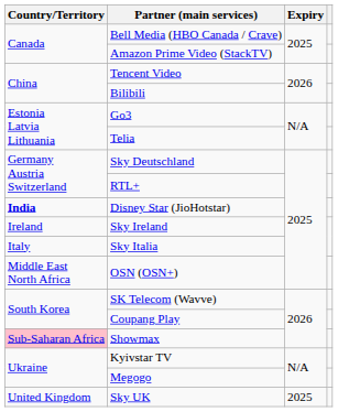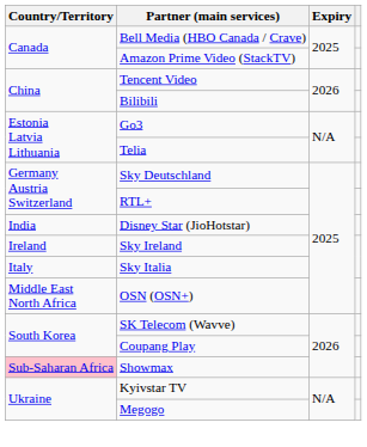 <table class="wikitable sortable plainrowheaders" id="local partners">
 <tr>
 <th scope="col">Country/Territory</th>
 <th scope="col">Partner (main services)</th>
 <th scope="col">Expiry</th>
 <th scope="col"></th>
 </tr>
 <tr>
 <td rowspan="2" scope="row"><a href='#'>Canada</a></td>
 <td><a href='#'>Bell Media</a> (<a href='#'>HBO Canada</a> / <a href='#'>Crave</a>)</td>
 <td rowspan="2">2025</td>
 <td></td>
 </tr>
 <tr>
 <td><a href='#'>Amazon Prime Video</a> (<a href='#'>StackTV</a>)</td>
 <td></td>
 </tr>
 <tr>
 <td rowspan="2" scope="row"><a href='#'>China</a></td>
 <td><a href='#'>Tencent Video</a></td>
 <td rowspan="2">2026</td>
 <td></td>
 </tr>
 <tr>
 <td><a href='#'>Bilibili</a> </td>
 <td></td>
 </tr>
 <tr>
 <td rowspan="2" scope="row"><a href='#'>Estonia</a><br><a href='#'>Latvia</a><br><a href='#'>Lithuania</a></td>
 <td><a href='#'>Go3</a></td>
 <td rowspan="2">N/A</td>
 <td></td>
 </tr>
 <tr>
 <td><a href='#'>Telia</a></td>
 <td></td>
 </tr>
 <tr>
 <td rowspan="2" scope="row"><a href='#'>Germany</a><br><a href='#'>Austria</a><br><a href='#'>Switzerland</a></td>
 <td><a href='#'>Sky Deutschland</a></td>
 <td rowspan="6">2025</td>
 <td></td>
 </tr>
 <tr>
 <td><a href='#'>RTL+</a></td>
 <td></td>
 </tr>
 <tr>
-<td scope="row"><strong><a href='#'>India</a></strong></td>
+<td scope="row"><a href='#'>India</a></td>
 <td><a href='#'>Disney Star</a> (JioHotstar)</td>
 <td></td>
 </tr>
 <tr>
 <td scope="row"><a href='#'>Ireland</a></td>
 <td><a href='#'>Sky Ireland</a></td>
 <td rowspan="2"></td>
 </tr>
 <tr>
 <td scope="row"><a href='#'>Italy</a></td>
 <td><a href='#'>Sky Italia</a></td>
 </tr>
 <tr>
 <td scope="row"><a href='#'>Middle East<br>North Africa</a></td>
 <td><a href='#'>OSN</a> (<a href='#'>OSN+</a>)</td>
 <td></td>
 </tr>
 <tr>
 <td rowspan="2" scope="row"><a href='#'>South Korea</a></td>
 <td><a href='#'>SK Telecom</a> (Wavve)</td>
 <td rowspan="3">2026</td>
 <td></td>
 </tr>
 <tr>
 <td><a href='#'>Coupang Play</a></td>
 <td></td>
 </tr>
 <tr>
 <td style="background: pink;"><a href='#'>Sub-Saharan Africa</a></td>
 <td><a href='#'>Showmax</a></td>
 <td></td>
 </tr>
 <tr>
 <td rowspan="2" scope="row"><a href='#'>Ukraine</a></td>
 <td>Kyivstar TV</td>
 <td rowspan="2">N/A</td>
 <td></td>
 </tr>
 <tr>
 <td><a href='#'>Megogo</a></td>
 <td></td>
 </tr>
-<tr>
-<td scope="row"><a href='#'>United Kingdom</a></td>
-<td><a href='#'>Sky UK</a></td>
-<td>2025</td>
-<td></td>
-</tr>
 </table>
